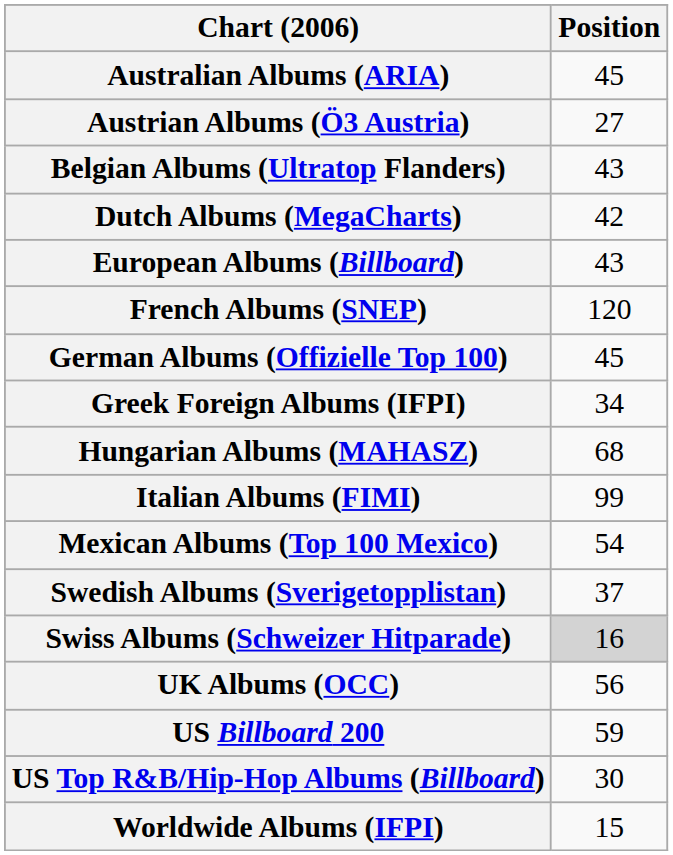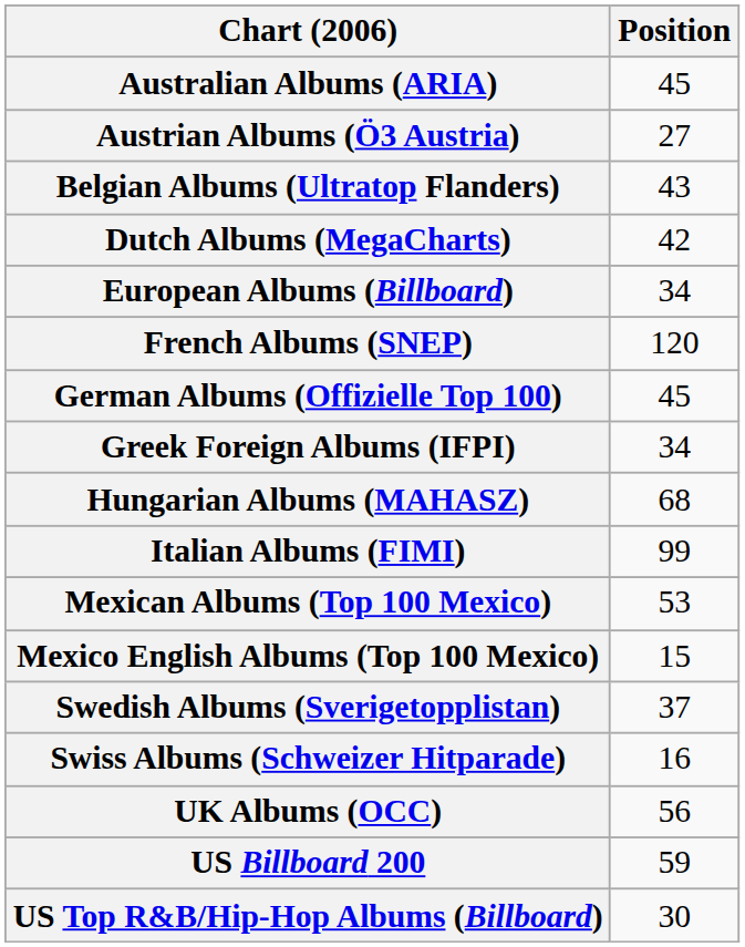 <table class="wikitable sortable plainrowheaders" style="text-align:center">
 <tr>
 <th scope="col">Chart (2006)</th>
 <th scope="col">Position</th>
 </tr>
 <tr>
 <th scope="row">Australian Albums (<a href='#'>ARIA</a>)</th>
 <td>45</td>
 </tr>
 <tr>
 <th scope="row">Austrian Albums (<a href='#'>Ö3 Austria</a>)</th>
 <td>27</td>
 </tr>
 <tr>
 <th scope="row">Belgian Albums (<a href='#'>Ultratop</a> Flanders)</th>
 <td>43</td>
 </tr>
 <tr>
 <th scope="row">Dutch Albums (<a href='#'>MegaCharts</a>)</th>
 <td>42</td>
 </tr>
 <tr>
 <th scope="row">European Albums (<em><a href='#'>Billboard</a></em>)</th>
-<td>43</td>
+<td>34</td>
 </tr>
 <tr>
 <th scope="row">French Albums (<a href='#'>SNEP</a>)</th>
 <td>120</td>
 </tr>
 <tr>
 <th scope="row">German Albums (<a href='#'>Offizielle Top 100</a>)</th>
 <td>45</td>
 </tr>
 <tr>
 <th scope="row">Greek Foreign Albums (IFPI)</th>
 <td>34</td>
 </tr>
 <tr>
 <th scope="row">Hungarian Albums (<a href='#'>MAHASZ</a>)</th>
 <td>68</td>
 </tr>
 <tr>
 <th scope="row">Italian Albums (<a href='#'>FIMI</a>)</th>
 <td>99</td>
 </tr>
 <tr>
 <th scope="row">Mexican Albums (<a href='#'>Top 100 Mexico</a>)</th>
-<td>54</td>
+<td>53</td>
+</tr>
+<tr>
+<th scope="row">Mexico English Albums (Top 100 Mexico)</th>
+<td>15</td>
 </tr>
 <tr>
 <th scope="row">Swedish Albums (<a href='#'>Sverigetopplistan</a>)</th>
 <td>37</td>
 </tr>
 <tr>
 <th scope="row">Swiss Albums (<a href='#'>Schweizer Hitparade</a>)</th>
-<td style="background: lightgrey;">16</td>
+<td>16</td>
 </tr>
 <tr>
 <th scope="row">UK Albums (<a href='#'>OCC</a>)</th>
 <td>56</td>
 </tr>
 <tr>
 <th scope="row">US <a href='#'><em>Billboard</em> 200</a></th>
 <td>59</td>
 </tr>
 <tr>
 <th scope="row">US <a href='#'>Top R&B/Hip-Hop Albums</a> (<em><a href='#'>Billboard</a></em>)</th>
 <td>30</td>
 </tr>
-<tr>
-<th scope="row">Worldwide Albums (<a href='#'>IFPI</a>)</th>
-<td>15</td>
-</tr>
 </table>
